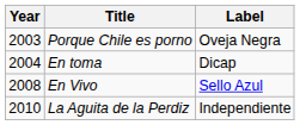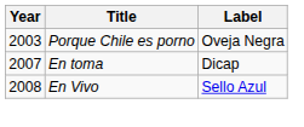 <table class="wikitable" style="font-size:95%;">
 <tr>
 <th>Year</th>
 <th>Title</th>
 <th>Label</th>
 </tr>
 <tr>
 <td>2003</td>
 <td><em>Porque Chile es porno</em></td>
 <td>Oveja Negra</td>
 </tr>
 <tr>
-<td>2004</td>
+<td>2007</td>
 <td><em>En toma</em></td>
 <td>Dicap</td>
 </tr>
 <tr>
 <td>2008</td>
 <td><em>En Vivo</em></td>
 <td><a href='#'>Sello Azul</a></td>
 </tr>
-<tr>
-<td>2010</td>
-<td><em>La Aguita de la Perdiz</em></td>
-<td>Independiente</td>
-</tr>
 </table>
